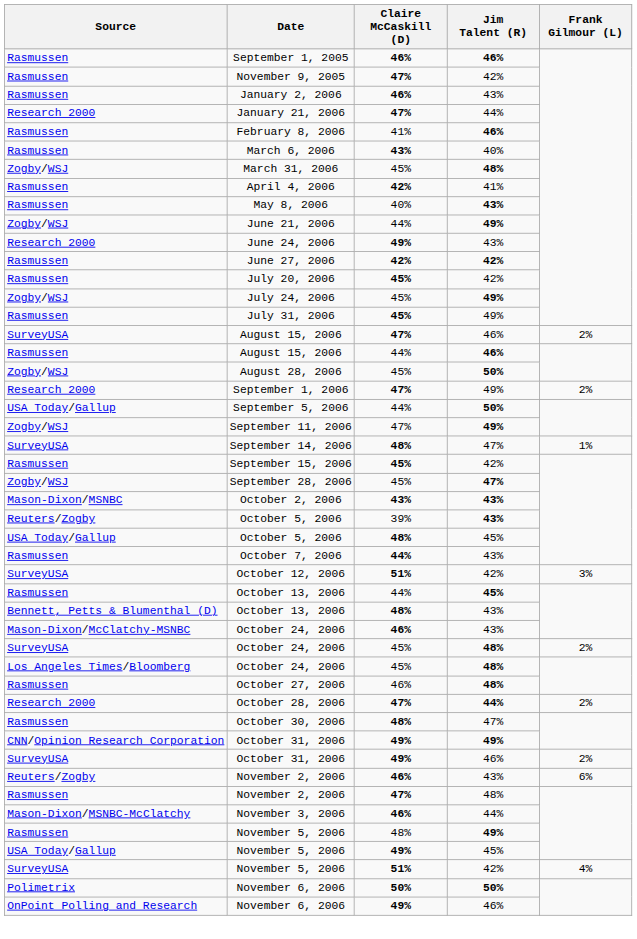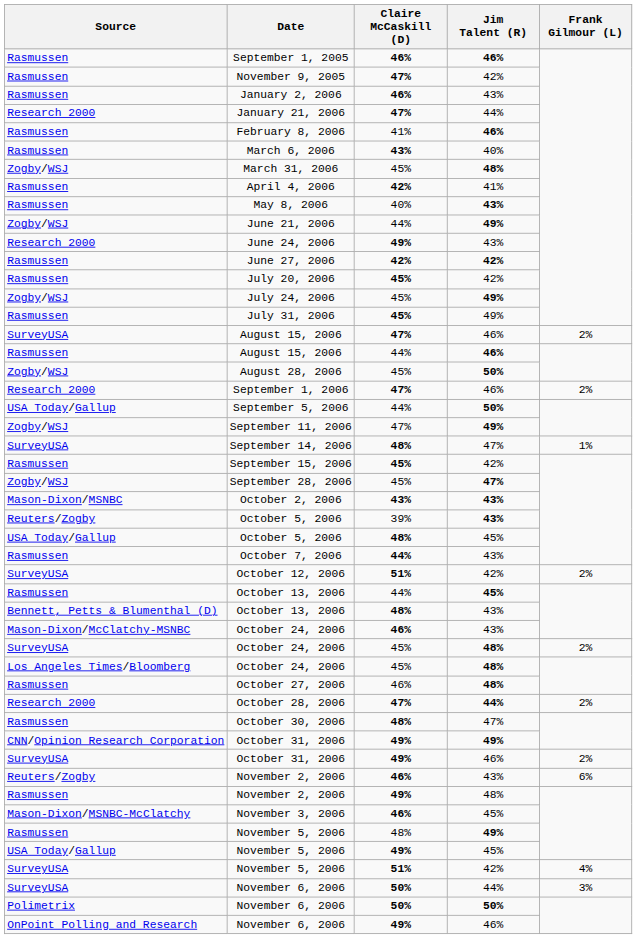 <table class="wikitable" style="text-align:center">
 <tr bgcolor=lightgrey>
 <th>Source</th>
 <th>Date</th>
 <th style="width:100px;">Claire<br>McCaskill (D)</th>
 <th style="width:100px;">Jim<br>Talent (R)</th>
 <th style="width:100px;">Frank<br>Gilmour (L)</th>
 </tr>
 <tr>
 <td align=left><a href='#'>Rasmussen</a></td>
 <td>September 1, 2005</td>
 <td><strong>46%</strong></td>
 <td><strong>46%</strong></td>
 </tr>
 <tr>
 <td align=left><a href='#'>Rasmussen</a></td>
 <td>November 9, 2005</td>
 <td><strong>47%</strong></td>
 <td>42%</td>
 </tr>
 <tr>
 <td align=left><a href='#'>Rasmussen</a></td>
 <td>January 2, 2006</td>
 <td><strong>46%</strong></td>
 <td>43%</td>
 </tr>
 <tr>
 <td align=left><a href='#'>Research 2000</a></td>
 <td>January 21, 2006</td>
 <td><strong>47%</strong></td>
 <td>44%</td>
 </tr>
 <tr>
 <td align=left><a href='#'>Rasmussen</a></td>
 <td>February 8, 2006</td>
 <td>41%</td>
 <td><strong>46%</strong></td>
 </tr>
 <tr>
 <td align=left><a href='#'>Rasmussen</a></td>
 <td>March 6, 2006</td>
 <td><strong>43%</strong></td>
 <td>40%</td>
 </tr>
 <tr>
 <td align=left><a href='#'>Zogby</a>/<a href='#'>WSJ</a></td>
 <td>March 31, 2006</td>
 <td>45%</td>
 <td><strong>48%</strong></td>
 </tr>
 <tr>
 <td align=left><a href='#'>Rasmussen</a></td>
 <td>April 4, 2006</td>
 <td><strong>42%</strong></td>
 <td>41%</td>
 </tr>
 <tr>
 <td align=left><a href='#'>Rasmussen</a></td>
 <td>May 8, 2006</td>
 <td>40%</td>
 <td><strong>43%</strong></td>
 </tr>
 <tr>
 <td align=left><a href='#'>Zogby</a>/<a href='#'>WSJ</a></td>
 <td>June 21, 2006</td>
 <td>44%</td>
 <td><strong>49%</strong></td>
 </tr>
 <tr>
 <td align=left><a href='#'>Research 2000</a></td>
 <td>June 24, 2006</td>
 <td><strong>49%</strong></td>
 <td>43%</td>
 </tr>
 <tr>
 <td align=left><a href='#'>Rasmussen</a></td>
 <td>June 27, 2006</td>
 <td><strong>42%</strong></td>
 <td><strong>42%</strong></td>
 </tr>
 <tr>
 <td align=left><a href='#'>Rasmussen</a></td>
 <td>July 20, 2006</td>
 <td><strong>45%</strong></td>
 <td>42%</td>
 </tr>
 <tr>
 <td align=left><a href='#'>Zogby</a>/<a href='#'>WSJ</a></td>
 <td>July 24, 2006</td>
 <td>45%</td>
 <td><strong>49%</strong></td>
 </tr>
 <tr>
 <td align=left><a href='#'>Rasmussen</a></td>
 <td>July 31, 2006</td>
 <td><strong>45%</strong></td>
 <td>49%</td>
 </tr>
 <tr>
 <td align=left><a href='#'>SurveyUSA</a></td>
 <td>August 15, 2006</td>
 <td><strong>47%</strong></td>
 <td>46%</td>
 <td>2%</td>
 </tr>
 <tr>
 <td align=left><a href='#'>Rasmussen</a></td>
 <td>August 15, 2006</td>
 <td>44%</td>
 <td><strong>46%</strong></td>
 </tr>
 <tr>
 <td align=left><a href='#'>Zogby</a>/<a href='#'>WSJ</a></td>
 <td>August 28, 2006</td>
 <td>45%</td>
 <td><strong>50%</strong></td>
 </tr>
 <tr>
 <td align=left><a href='#'>Research 2000</a></td>
 <td>September 1, 2006</td>
 <td><strong>47%</strong></td>
-<td>49%</td>
+<td>46%</td>
 <td>2%</td>
 </tr>
 <tr>
 <td align=left><a href='#'>USA Today</a>/<a href='#'>Gallup</a></td>
 <td>September 5, 2006</td>
 <td>44%</td>
 <td><strong>50%</strong></td>
 </tr>
 <tr>
 <td align=left><a href='#'>Zogby</a>/<a href='#'>WSJ</a></td>
 <td>September 11, 2006</td>
 <td>47%</td>
 <td><strong>49%</strong></td>
 </tr>
 <tr>
 <td align=left><a href='#'>SurveyUSA</a></td>
 <td>September 14, 2006</td>
 <td><strong>48%</strong></td>
 <td>47%</td>
 <td>1%</td>
 </tr>
 <tr>
 <td align=left><a href='#'>Rasmussen</a></td>
 <td>September 15, 2006</td>
 <td><strong>45%</strong></td>
 <td>42%</td>
 </tr>
 <tr>
 <td align=left><a href='#'>Zogby</a>/<a href='#'>WSJ</a></td>
 <td>September 28, 2006</td>
 <td>45%</td>
 <td><strong>47%</strong></td>
 </tr>
 <tr>
 <td align=left><a href='#'>Mason-Dixon</a>/<a href='#'>MSNBC</a></td>
 <td>October 2, 2006</td>
 <td><strong>43%</strong></td>
 <td><strong>43%</strong></td>
 </tr>
 <tr>
 <td align=left><a href='#'>Reuters</a>/<a href='#'>Zogby</a></td>
 <td>October 5, 2006</td>
 <td>39%</td>
 <td><strong>43%</strong></td>
 </tr>
 <tr>
 <td align=left><a href='#'>USA Today</a>/<a href='#'>Gallup</a></td>
 <td>October 5, 2006</td>
 <td><strong>48%</strong></td>
 <td>45%</td>
 </tr>
 <tr>
 <td align=left><a href='#'>Rasmussen</a></td>
 <td>October 7, 2006</td>
 <td><strong>44%</strong></td>
 <td>43%</td>
 </tr>
 <tr>
 <td align=left><a href='#'>SurveyUSA</a></td>
 <td>October 12, 2006</td>
 <td><strong>51%</strong></td>
 <td>42%</td>
-<td>3%</td>
+<td>2%</td>
 </tr>
 <tr>
 <td align=left><a href='#'>Rasmussen</a></td>
 <td>October 13, 2006</td>
 <td>44%</td>
 <td><strong>45%</strong></td>
 </tr>
 <tr>
 <td align=left><a href='#'>Bennett, Petts & Blumenthal (D)</a></td>
 <td>October 13, 2006</td>
 <td><strong>48%</strong></td>
 <td>43%</td>
 </tr>
 <tr>
 <td align=left><a href='#'>Mason-Dixon</a>/<a href='#'>McClatchy-MSNBC</a></td>
 <td>October 24, 2006</td>
 <td><strong>46%</strong></td>
 <td>43%</td>
 </tr>
 <tr>
 <td align=left><a href='#'>SurveyUSA</a></td>
 <td>October 24, 2006</td>
 <td>45%</td>
 <td><strong>48%</strong></td>
 <td>2%</td>
 </tr>
 <tr>
 <td align=left><a href='#'>Los Angeles Times</a>/<a href='#'>Bloomberg</a></td>
 <td>October 24, 2006</td>
 <td>45%</td>
 <td><strong>48%</strong></td>
 </tr>
 <tr>
 <td align=left><a href='#'>Rasmussen</a></td>
 <td>October 27, 2006</td>
 <td>46%</td>
 <td><strong>48%</strong></td>
 </tr>
 <tr>
 <td align=left><a href='#'>Research 2000</a></td>
 <td>October 28, 2006</td>
 <td><strong>47%</strong></td>
 <td><strong>44%</strong></td>
 <td>2%</td>
 </tr>
 <tr>
 <td align=left><a href='#'>Rasmussen</a></td>
 <td>October 30, 2006</td>
 <td><strong>48%</strong></td>
 <td>47%</td>
 </tr>
 <tr>
 <td align=left><a href='#'>CNN</a>/<a href='#'>Opinion Research Corporation</a></td>
 <td>October 31, 2006</td>
 <td><strong>49%</strong></td>
 <td><strong>49%</strong></td>
 </tr>
 <tr>
 <td align=left><a href='#'>SurveyUSA</a></td>
 <td>October 31, 2006</td>
 <td><strong>49%</strong></td>
 <td>46%</td>
 <td>2%</td>
 </tr>
 <tr>
 <td align=left><a href='#'>Reuters</a>/<a href='#'>Zogby</a></td>
 <td>November 2, 2006</td>
 <td><strong>46%</strong></td>
 <td>43%</td>
 <td>6%</td>
 </tr>
 <tr>
 <td align=left><a href='#'>Rasmussen</a></td>
 <td>November 2, 2006</td>
-<td><strong>47%</strong></td>
+<td><strong>49%</strong></td>
 <td>48%</td>
 </tr>
 <tr>
 <td align=left><a href='#'>Mason-Dixon</a>/<a href='#'>MSNBC-McClatchy</a></td>
 <td>November 3, 2006</td>
 <td><strong>46%</strong></td>
-<td>44%</td>
+<td>45%</td>
 </tr>
 <tr>
 <td align=left><a href='#'>Rasmussen</a></td>
 <td>November 5, 2006</td>
 <td>48%</td>
 <td><strong>49%</strong></td>
 </tr>
 <tr>
 <td align=left><a href='#'>USA Today</a>/<a href='#'>Gallup</a></td>
 <td>November 5, 2006</td>
 <td><strong>49%</strong></td>
 <td>45%</td>
 </tr>
 <tr>
 <td align=left><a href='#'>SurveyUSA</a></td>
 <td>November 5, 2006</td>
 <td><strong>51%</strong></td>
 <td>42%</td>
 <td>4%</td>
 </tr>
 <tr>
+<td align=left><a href='#'>SurveyUSA</a></td>
+<td>November 6, 2006</td>
+<td><strong>50%</strong></td>
+<td>44%</td>
+<td>3%</td>
+</tr>
+<tr>
 <td align=left><a href='#'>Polimetrix</a></td>
 <td>November 6, 2006</td>
 <td><strong>50%</strong></td>
 <td><strong>50%</strong></td>
 </tr>
 <tr>
 <td align=left><a href='#'>OnPoint Polling and Research</a></td>
 <td>November 6, 2006</td>
 <td><strong>49%</strong></td>
 <td>46%</td>
 </tr>
 </table>
